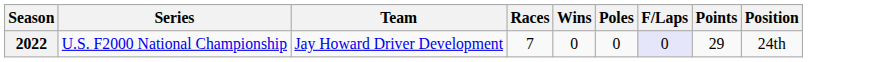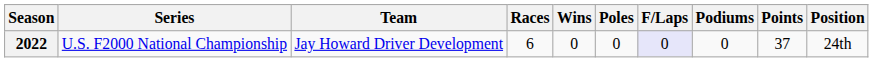 <table class="wikitable" style="font-size: 90%; text-align:center">
 <tr>
 <th>Season</th>
 <th>Series</th>
 <th>Team</th>
 <th>Races</th>
 <th>Wins</th>
 <th><strong>Poles</strong></th>
 <th>F/Laps</th>
+<th>Podiums</th>
 <th>Points</th>
 <th>Position</th>
 </tr>
 <tr>
 <th>2022</th>
 <td align="left"><a href='#'>U.S. F2000 National Championship</a></td>
 <td align="left"><a href='#'>Jay Howard Driver Development</a></td>
-<td>7</td>
+<td>6</td>
 <td>0</td>
 <td>0</td>
 <td style="background: lavender;">0</td>
-<td>29</td>
+<td>0</td>
+<td>37</td>
 <td>24th</td>
 </tr>
 </table>
